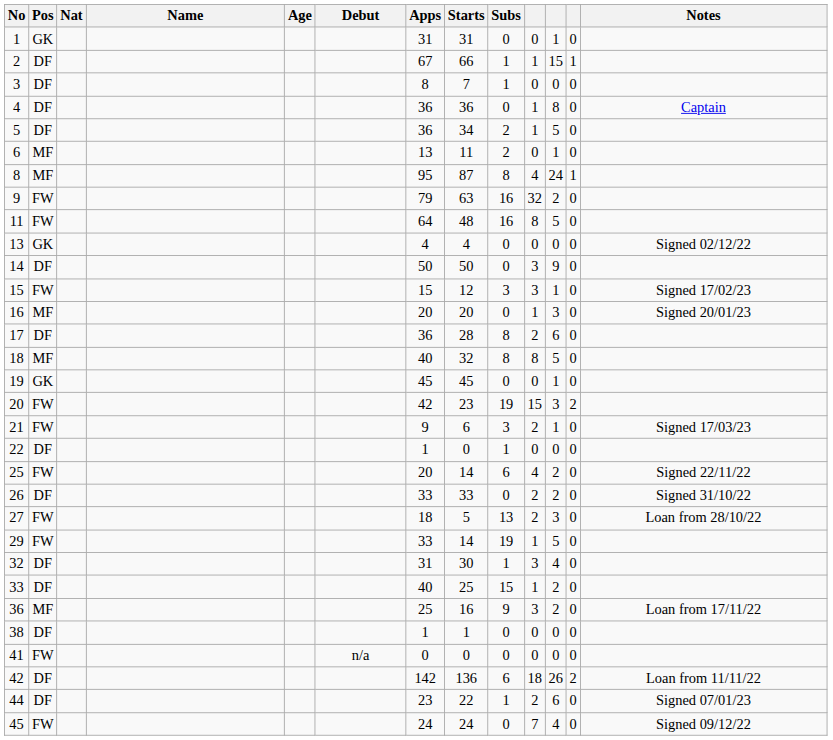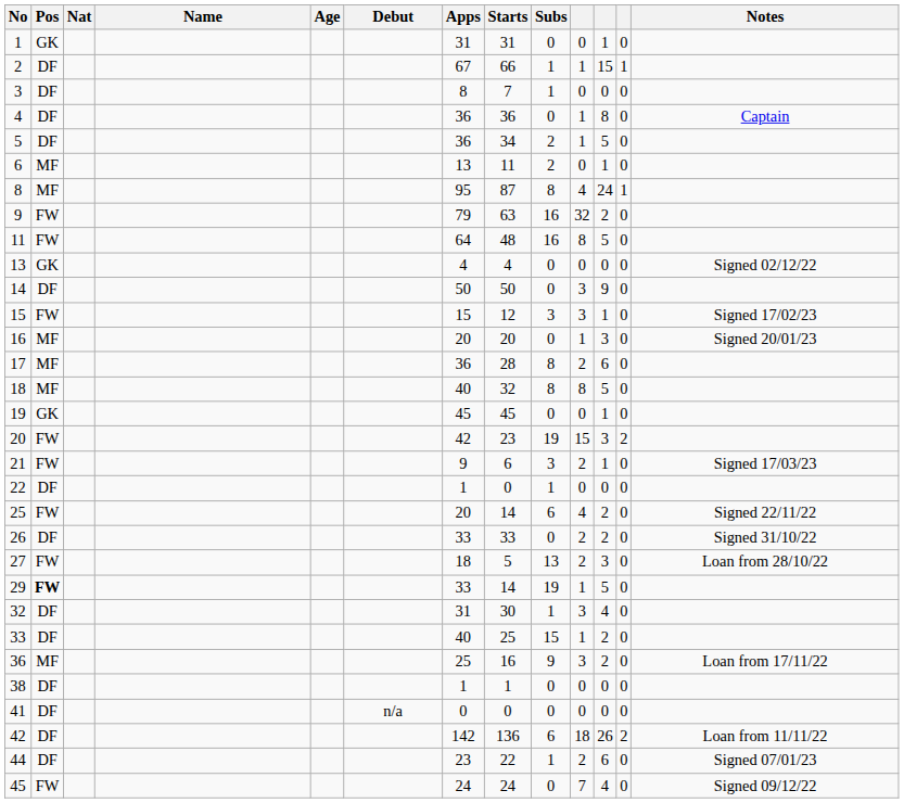 <table class="wikitable sortable" style="text-align:center">
 <tr>
 <th style="text-align:center; width: 6pt;">No</th>
 <th style="text-align:center; width: 6pt;">Pos</th>
 <th style="text-align:center; width: 6pt;">Nat</th>
 <th style="text-align:center; width: 160pt;">Name</th>
 <th style="text-align:center; width: 6pt;">Age</th>
 <th style="text-align:center; width: 70pt;">Debut</th>
 <th style="text-align:center; width: 6pt;">Apps</th>
 <th style="text-align:center; width: 6pt;">Starts</th>
 <th style="text-align:center; width: 6pt;">Subs</th>
 <th style="text-align:center; width: 6pt;"></th>
 <th style="text-align:center; width: 6pt;"></th>
 <th style="text-align:center; width: 6pt;"></th>
 <th style="text-align:center; width: 200pt;">Notes</th>
 </tr>
 <tr>
 <td>1</td>
 <td>GK</td>
 <td></td>
 <td></td>
 <td></td>
 <td></td>
 <td>31</td>
 <td>31</td>
 <td>0</td>
 <td>0</td>
 <td>1</td>
 <td>0</td>
 <td></td>
 </tr>
 <tr>
 <td>2</td>
 <td>DF</td>
 <td></td>
 <td></td>
 <td></td>
 <td></td>
 <td>67</td>
 <td>66</td>
 <td>1</td>
 <td>1</td>
 <td>15</td>
 <td>1</td>
 <td></td>
 </tr>
 <tr>
 <td>3</td>
 <td>DF</td>
 <td></td>
 <td></td>
 <td></td>
 <td></td>
 <td>8</td>
 <td>7</td>
 <td>1</td>
 <td>0</td>
 <td>0</td>
 <td>0</td>
 <td></td>
 </tr>
 <tr>
 <td>4</td>
 <td>DF</td>
 <td></td>
 <td></td>
 <td></td>
 <td></td>
 <td>36</td>
 <td>36</td>
 <td>0</td>
 <td>1</td>
 <td>8</td>
 <td>0</td>
 <td><a href='#'>Captain</a></td>
 </tr>
 <tr>
 <td>5</td>
 <td>DF</td>
 <td></td>
 <td></td>
 <td></td>
 <td></td>
 <td>36</td>
 <td>34</td>
 <td>2</td>
 <td>1</td>
 <td>5</td>
 <td>0</td>
 <td></td>
 </tr>
 <tr>
 <td>6</td>
 <td>MF</td>
 <td></td>
 <td></td>
 <td></td>
 <td></td>
 <td>13</td>
 <td>11</td>
 <td>2</td>
 <td>0</td>
 <td>1</td>
 <td>0</td>
 <td></td>
 </tr>
 <tr>
 <td>8</td>
 <td>MF</td>
 <td></td>
 <td></td>
 <td></td>
 <td></td>
 <td>95</td>
 <td>87</td>
 <td>8</td>
 <td>4</td>
 <td>24</td>
 <td>1</td>
 <td></td>
 </tr>
 <tr>
 <td>9</td>
 <td>FW</td>
 <td></td>
 <td></td>
 <td></td>
 <td></td>
 <td>79</td>
 <td>63</td>
 <td>16</td>
 <td>32</td>
 <td>2</td>
 <td>0</td>
 <td></td>
 </tr>
 <tr>
 <td>11</td>
 <td>FW</td>
 <td></td>
 <td></td>
 <td></td>
 <td></td>
 <td>64</td>
 <td>48</td>
 <td>16</td>
 <td>8</td>
 <td>5</td>
 <td>0</td>
 <td></td>
 </tr>
 <tr>
 <td>13</td>
 <td>GK</td>
 <td></td>
 <td></td>
 <td></td>
 <td></td>
 <td>4</td>
 <td>4</td>
 <td>0</td>
 <td>0</td>
 <td>0</td>
 <td>0</td>
 <td>Signed 02/12/22</td>
 </tr>
 <tr>
 <td>14</td>
 <td>DF</td>
 <td></td>
 <td></td>
 <td></td>
 <td></td>
 <td>50</td>
 <td>50</td>
 <td>0</td>
 <td>3</td>
 <td>9</td>
 <td>0</td>
 <td></td>
 </tr>
 <tr>
 <td>15</td>
 <td>FW</td>
 <td></td>
 <td></td>
 <td></td>
 <td></td>
 <td>15</td>
 <td>12</td>
 <td>3</td>
 <td>3</td>
 <td>1</td>
 <td>0</td>
 <td>Signed 17/02/23</td>
 </tr>
 <tr>
 <td>16</td>
 <td>MF</td>
 <td></td>
 <td></td>
 <td></td>
 <td></td>
 <td>20</td>
 <td>20</td>
 <td>0</td>
 <td>1</td>
 <td>3</td>
 <td>0</td>
 <td>Signed 20/01/23</td>
 </tr>
 <tr>
 <td>17</td>
-<td>DF</td>
+<td>MF</td>
 <td></td>
 <td></td>
 <td></td>
 <td></td>
 <td>36</td>
 <td>28</td>
 <td>8</td>
 <td>2</td>
 <td>6</td>
 <td>0</td>
 <td></td>
 </tr>
 <tr>
 <td>18</td>
 <td>MF</td>
 <td></td>
 <td></td>
 <td></td>
 <td></td>
 <td>40</td>
 <td>32</td>
 <td>8</td>
 <td>8</td>
 <td>5</td>
 <td>0</td>
 <td></td>
 </tr>
 <tr>
 <td>19</td>
 <td>GK</td>
 <td></td>
 <td></td>
 <td></td>
 <td></td>
 <td>45</td>
 <td>45</td>
 <td>0</td>
 <td>0</td>
 <td>1</td>
 <td>0</td>
 <td></td>
 </tr>
 <tr>
 <td>20</td>
 <td>FW</td>
 <td></td>
 <td></td>
 <td></td>
 <td></td>
 <td>42</td>
 <td>23</td>
 <td>19</td>
 <td>15</td>
 <td>3</td>
 <td>2</td>
 <td></td>
 </tr>
 <tr>
 <td>21</td>
 <td>FW</td>
 <td></td>
 <td></td>
 <td></td>
 <td></td>
 <td>9</td>
 <td>6</td>
 <td>3</td>
 <td>2</td>
 <td>1</td>
 <td>0</td>
 <td>Signed 17/03/23</td>
 </tr>
 <tr>
 <td>22</td>
 <td>DF</td>
 <td></td>
 <td></td>
 <td></td>
 <td></td>
 <td>1</td>
 <td>0</td>
 <td>1</td>
 <td>0</td>
 <td>0</td>
 <td>0</td>
 <td></td>
 </tr>
 <tr>
 <td>25</td>
 <td>FW</td>
 <td></td>
 <td></td>
 <td></td>
 <td></td>
 <td>20</td>
 <td>14</td>
 <td>6</td>
 <td>4</td>
 <td>2</td>
 <td>0</td>
 <td>Signed 22/11/22</td>
 </tr>
 <tr>
 <td>26</td>
 <td>DF</td>
 <td></td>
 <td></td>
 <td></td>
 <td></td>
 <td>33</td>
 <td>33</td>
 <td>0</td>
 <td>2</td>
 <td>2</td>
 <td>0</td>
 <td>Signed 31/10/22</td>
 </tr>
 <tr>
 <td>27</td>
 <td>FW</td>
 <td></td>
 <td></td>
 <td></td>
 <td></td>
 <td>18</td>
 <td>5</td>
 <td>13</td>
 <td>2</td>
 <td>3</td>
 <td>0</td>
 <td>Loan from 28/10/22</td>
 </tr>
 <tr>
 <td>29</td>
-<td>FW</td>
+<td><strong>FW</strong></td>
 <td></td>
 <td></td>
 <td></td>
 <td></td>
 <td>33</td>
 <td>14</td>
 <td>19</td>
 <td>1</td>
 <td>5</td>
 <td>0</td>
 <td></td>
 </tr>
 <tr>
 <td>32</td>
 <td>DF</td>
 <td></td>
 <td></td>
 <td></td>
 <td></td>
 <td>31</td>
 <td>30</td>
 <td>1</td>
 <td>3</td>
 <td>4</td>
 <td>0</td>
 <td></td>
 </tr>
 <tr>
 <td>33</td>
 <td>DF</td>
 <td></td>
 <td></td>
 <td></td>
 <td></td>
 <td>40</td>
 <td>25</td>
 <td>15</td>
 <td>1</td>
 <td>2</td>
 <td>0</td>
 <td></td>
 </tr>
 <tr>
 <td>36</td>
 <td>MF</td>
 <td></td>
 <td></td>
 <td></td>
 <td></td>
 <td>25</td>
 <td>16</td>
 <td>9</td>
 <td>3</td>
 <td>2</td>
 <td>0</td>
 <td>Loan from 17/11/22</td>
 </tr>
 <tr>
 <td>38</td>
 <td>DF</td>
 <td></td>
 <td></td>
 <td></td>
 <td></td>
 <td>1</td>
 <td>1</td>
 <td>0</td>
 <td>0</td>
 <td>0</td>
 <td>0</td>
 <td></td>
 </tr>
 <tr>
 <td>41</td>
-<td>FW</td>
+<td>DF</td>
 <td></td>
 <td></td>
 <td></td>
 <td>n/a</td>
 <td>0</td>
 <td>0</td>
 <td>0</td>
 <td>0</td>
 <td>0</td>
 <td>0</td>
 <td></td>
 </tr>
 <tr>
 <td>42</td>
 <td>DF</td>
 <td></td>
 <td></td>
 <td></td>
 <td></td>
 <td>142</td>
 <td>136</td>
 <td>6</td>
 <td>18</td>
 <td>26</td>
 <td>2</td>
 <td>Loan from 11/11/22</td>
 </tr>
 <tr>
 <td>44</td>
 <td>DF</td>
 <td></td>
 <td></td>
 <td></td>
 <td></td>
 <td>23</td>
 <td>22</td>
 <td>1</td>
 <td>2</td>
 <td>6</td>
 <td>0</td>
 <td>Signed 07/01/23</td>
 </tr>
 <tr>
 <td>45</td>
 <td>FW</td>
 <td></td>
 <td></td>
 <td></td>
 <td></td>
 <td>24</td>
 <td>24</td>
 <td>0</td>
 <td>7</td>
 <td>4</td>
 <td>0</td>
 <td>Signed 09/12/22</td>
 </tr>
 </table>
